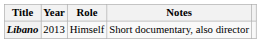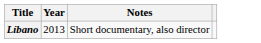 <table class="wikitable plainrowheaders">
 <tr>
 <th>Title</th>
 <th>Year</th>
-<th>Role</th>
 <th>Notes</th>
 <th></th>
 </tr>
 <tr>
 <th scope="row"><em>Líbano</em></th>
 <td style="text-align:center;">2013</td>
-<td>Himself</td>
 <td>Short documentary, also director</td>
 <td></td>
 </tr>
 </table>
